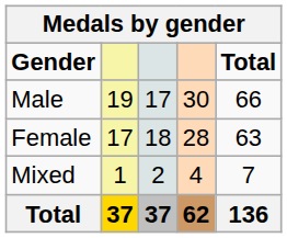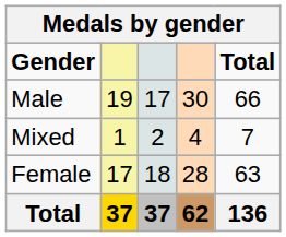 <table class="wikitable" style="font-size:85%; float:right">
 <tr style="background:#efefef;">
 <th colspan=5><strong>Medals by gender</strong></th>
 </tr>
 <tr align=center>
 <td><strong>Gender</strong></td>
 <td style="background:#f7f6a8;"></td>
 <td style="background:#dce5e5;"></td>
 <td style="background:#ffdab9;"></td>
 <td><strong>Total</strong></td>
 </tr>
 <tr align=center>
 <td align=left>Male</td>
 <td style="background:#F7F6A8;">19</td>
 <td style="background:#DCE5E5;">17</td>
 <td style="background:#FFDAB9;">30</td>
 <td>66</td>
 </tr>
 <tr align=center>
+<td align=left>Mixed</td>
+<td style="background:#F7F6A8;">1</td>
+<td style="background:#DCE5E5;">2</td>
+<td style="background:#FFDAB9;">4</td>
+<td>7</td>
+</tr>
+<tr align=center>
 <td align=left>Female</td>
 <td style="background:#F7F6A8;">17</td>
 <td style="background:#DCE5E5;">18</td>
 <td style="background:#FFDAB9;">28</td>
 <td>63</td>
-</tr>
-<tr align=center>
-<td align=left>Mixed</td>
-<td style="background:#F7F6A8;">1</td>
-<td style="background:#DCE5E5;">2</td>
-<td style="background:#FFDAB9;">4</td>
-<td>7</td>
 </tr>
 <tr align=center>
 <th><strong>Total</strong></th>
 <th style="background:gold;"><strong>37</strong></th>
 <th style="background:silver;"><strong>37</strong></th>
 <th style="background:#c96;"><strong>62</strong></th>
 <th><strong>136</strong></th>
 </tr>
 </table>
